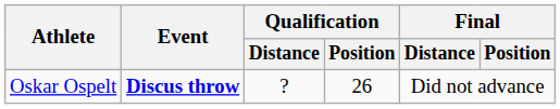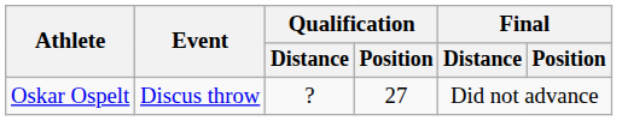 <table class=wikitable style="font-size:90%">
 <tr>
 <th rowspan="2">Athlete</th>
 <th rowspan="2">Event</th>
 <th colspan="2">Qualification</th>
 <th colspan="2">Final</th>
 </tr>
 <tr style="font-size:95%">
 <th>Distance</th>
 <th>Position</th>
 <th>Distance</th>
 <th>Position</th>
 </tr>
 <tr align=center>
 <td align=left><a href='#'>Oskar Ospelt</a></td>
-<td align=left><strong><a href='#'>Discus throw</a></strong></td>
+<td align=left><a href='#'>Discus throw</a></td>
 <td>?</td>
-<td>26</td>
+<td>27</td>
 <td colspan=2>Did not advance</td>
 </tr>
 </table>
